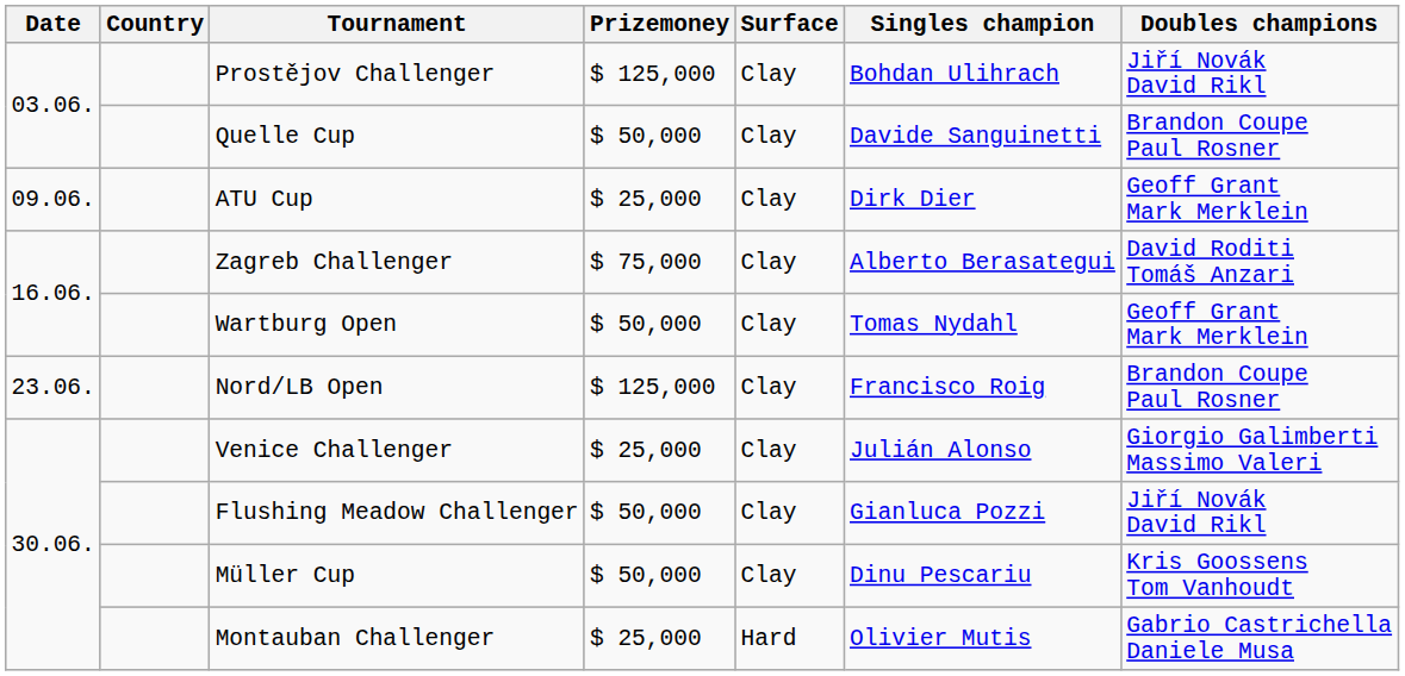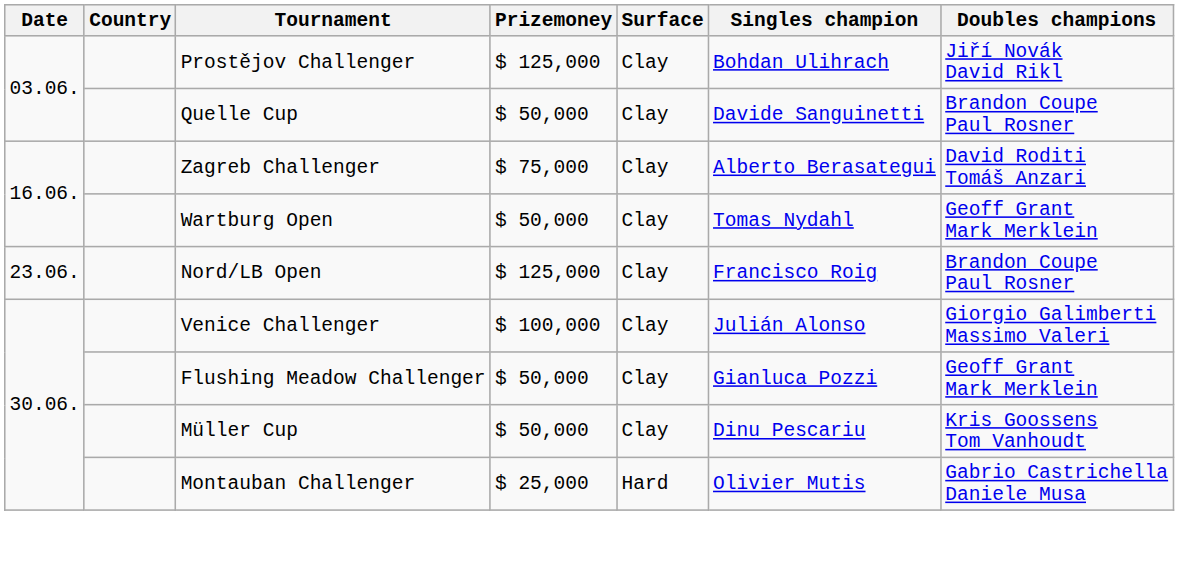 <table class="sortable wikitable" style=font-size:97%>
 <tr>
 <th>Date</th>
 <th>Country</th>
 <th>Tournament</th>
 <th>Prizemoney</th>
 <th>Surface</th>
 <th>Singles champion</th>
 <th>Doubles champions</th>
 </tr>
 <tr>
 <td rowspan="2">03.06.</td>
 <td></td>
 <td>Prostějov Challenger</td>
 <td>$ 125,000</td>
 <td>Clay</td>
 <td> <a href='#'>Bohdan Ulihrach</a></td>
 <td> <a href='#'>Jiří Novák</a> <br>  <a href='#'>David Rikl</a></td>
 </tr>
 <tr>
 <td></td>
 <td>Quelle Cup</td>
 <td>$ 50,000</td>
 <td>Clay</td>
 <td> <a href='#'>Davide Sanguinetti</a></td>
 <td> <a href='#'>Brandon Coupe</a><br> <a href='#'>Paul Rosner</a></td>
-</tr>
-<tr>
-<td>09.06.</td>
-<td></td>
-<td>ATU Cup</td>
-<td>$ 25,000</td>
-<td>Clay</td>
-<td> <a href='#'>Dirk Dier</a></td>
-<td> <a href='#'>Geoff Grant</a><br> <a href='#'>Mark Merklein</a></td>
 </tr>
 <tr>
 <td rowspan="2">16.06.</td>
 <td></td>
 <td>Zagreb Challenger</td>
 <td>$ 75,000</td>
 <td>Clay</td>
 <td> <a href='#'>Alberto Berasategui</a></td>
 <td> <a href='#'>David Roditi</a><br> <a href='#'>Tomáš Anzari</a></td>
 </tr>
 <tr>
 <td></td>
 <td>Wartburg Open</td>
 <td>$ 50,000</td>
 <td>Clay</td>
 <td> <a href='#'>Tomas Nydahl</a></td>
 <td> <a href='#'>Geoff Grant</a><br> <a href='#'>Mark Merklein</a></td>
 </tr>
 <tr>
 <td>23.06.</td>
 <td></td>
 <td>Nord/LB Open</td>
 <td>$ 125,000</td>
 <td>Clay</td>
 <td> <a href='#'>Francisco Roig</a></td>
 <td> <a href='#'>Brandon Coupe</a><br> <a href='#'>Paul Rosner</a></td>
 </tr>
 <tr>
 <td rowspan="4">30.06.</td>
 <td></td>
 <td>Venice Challenger</td>
-<td>$ 25,000</td>
+<td>$ 100,000</td>
 <td>Clay</td>
 <td> <a href='#'>Julián Alonso</a></td>
 <td> <a href='#'>Giorgio Galimberti</a><br> <a href='#'>Massimo Valeri</a></td>
 </tr>
 <tr>
 <td></td>
 <td>Flushing Meadow Challenger</td>
 <td>$ 50,000</td>
 <td>Clay</td>
 <td> <a href='#'>Gianluca Pozzi</a></td>
-<td> <a href='#'>Jiří Novák</a> <br>  <a href='#'>David Rikl</a></td>
+<td> <a href='#'>Geoff Grant</a><br> <a href='#'>Mark Merklein</a></td>
 </tr>
 <tr>
 <td></td>
 <td>Müller Cup</td>
 <td>$ 50,000</td>
 <td>Clay</td>
 <td> <a href='#'>Dinu Pescariu</a></td>
 <td> <a href='#'>Kris Goossens</a><br> <a href='#'>Tom Vanhoudt</a></td>
 </tr>
 <tr>
 <td></td>
 <td>Montauban Challenger</td>
 <td>$ 25,000</td>
 <td>Hard</td>
 <td> <a href='#'>Olivier Mutis</a></td>
 <td> <a href='#'>Gabrio Castrichella</a><br> <a href='#'>Daniele Musa</a></td>
 </tr>
 </table>
